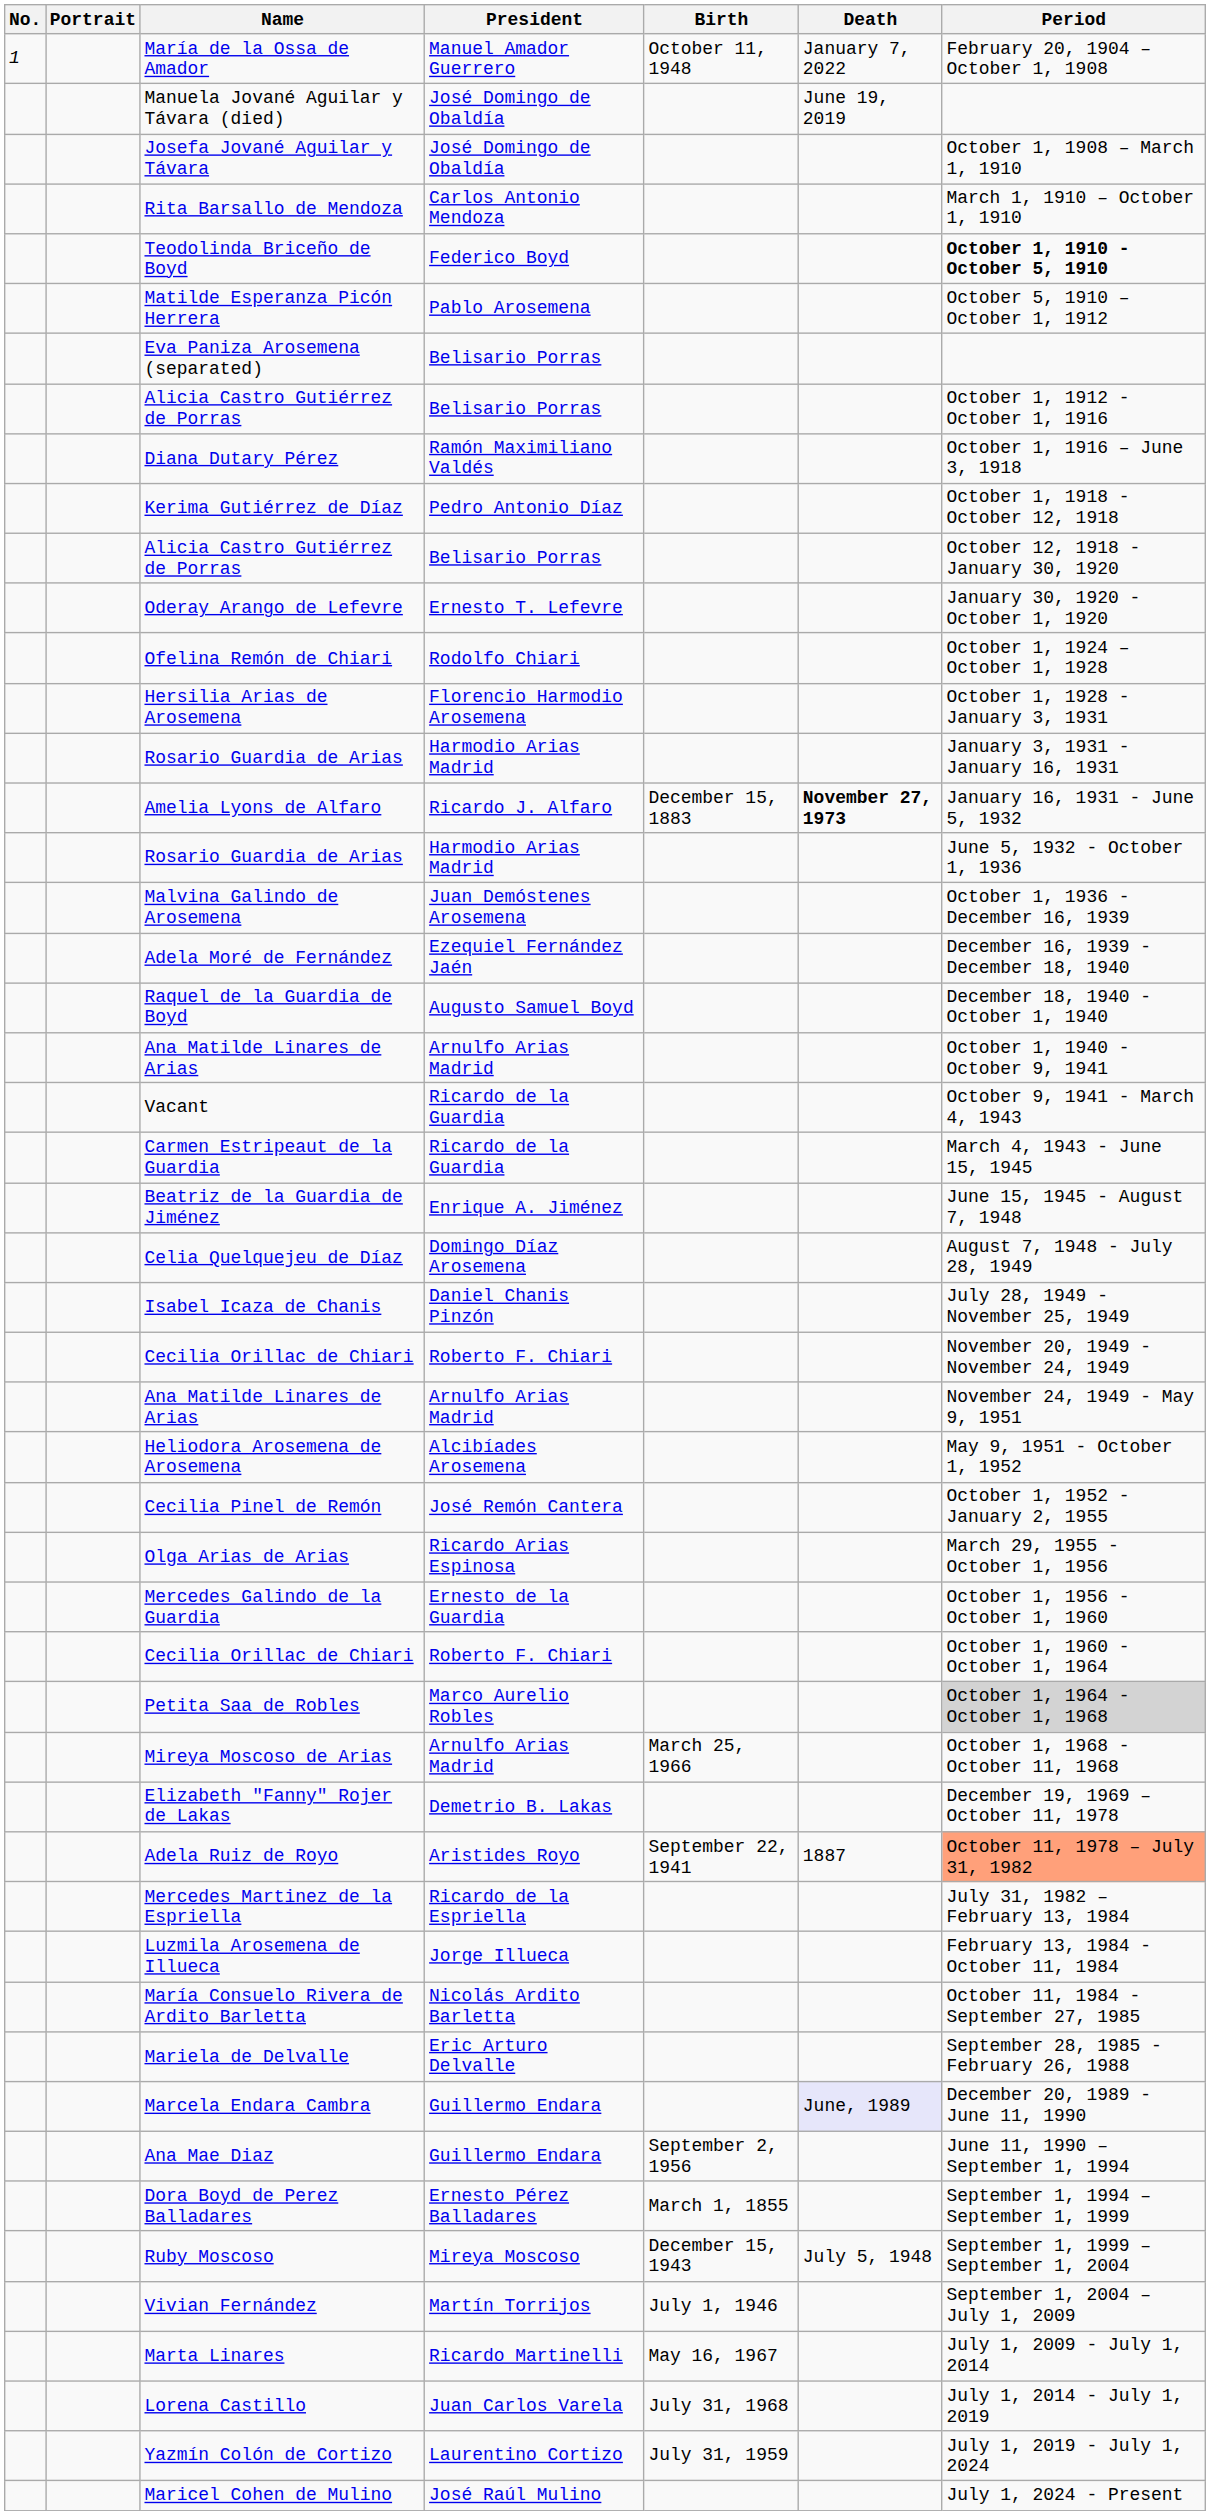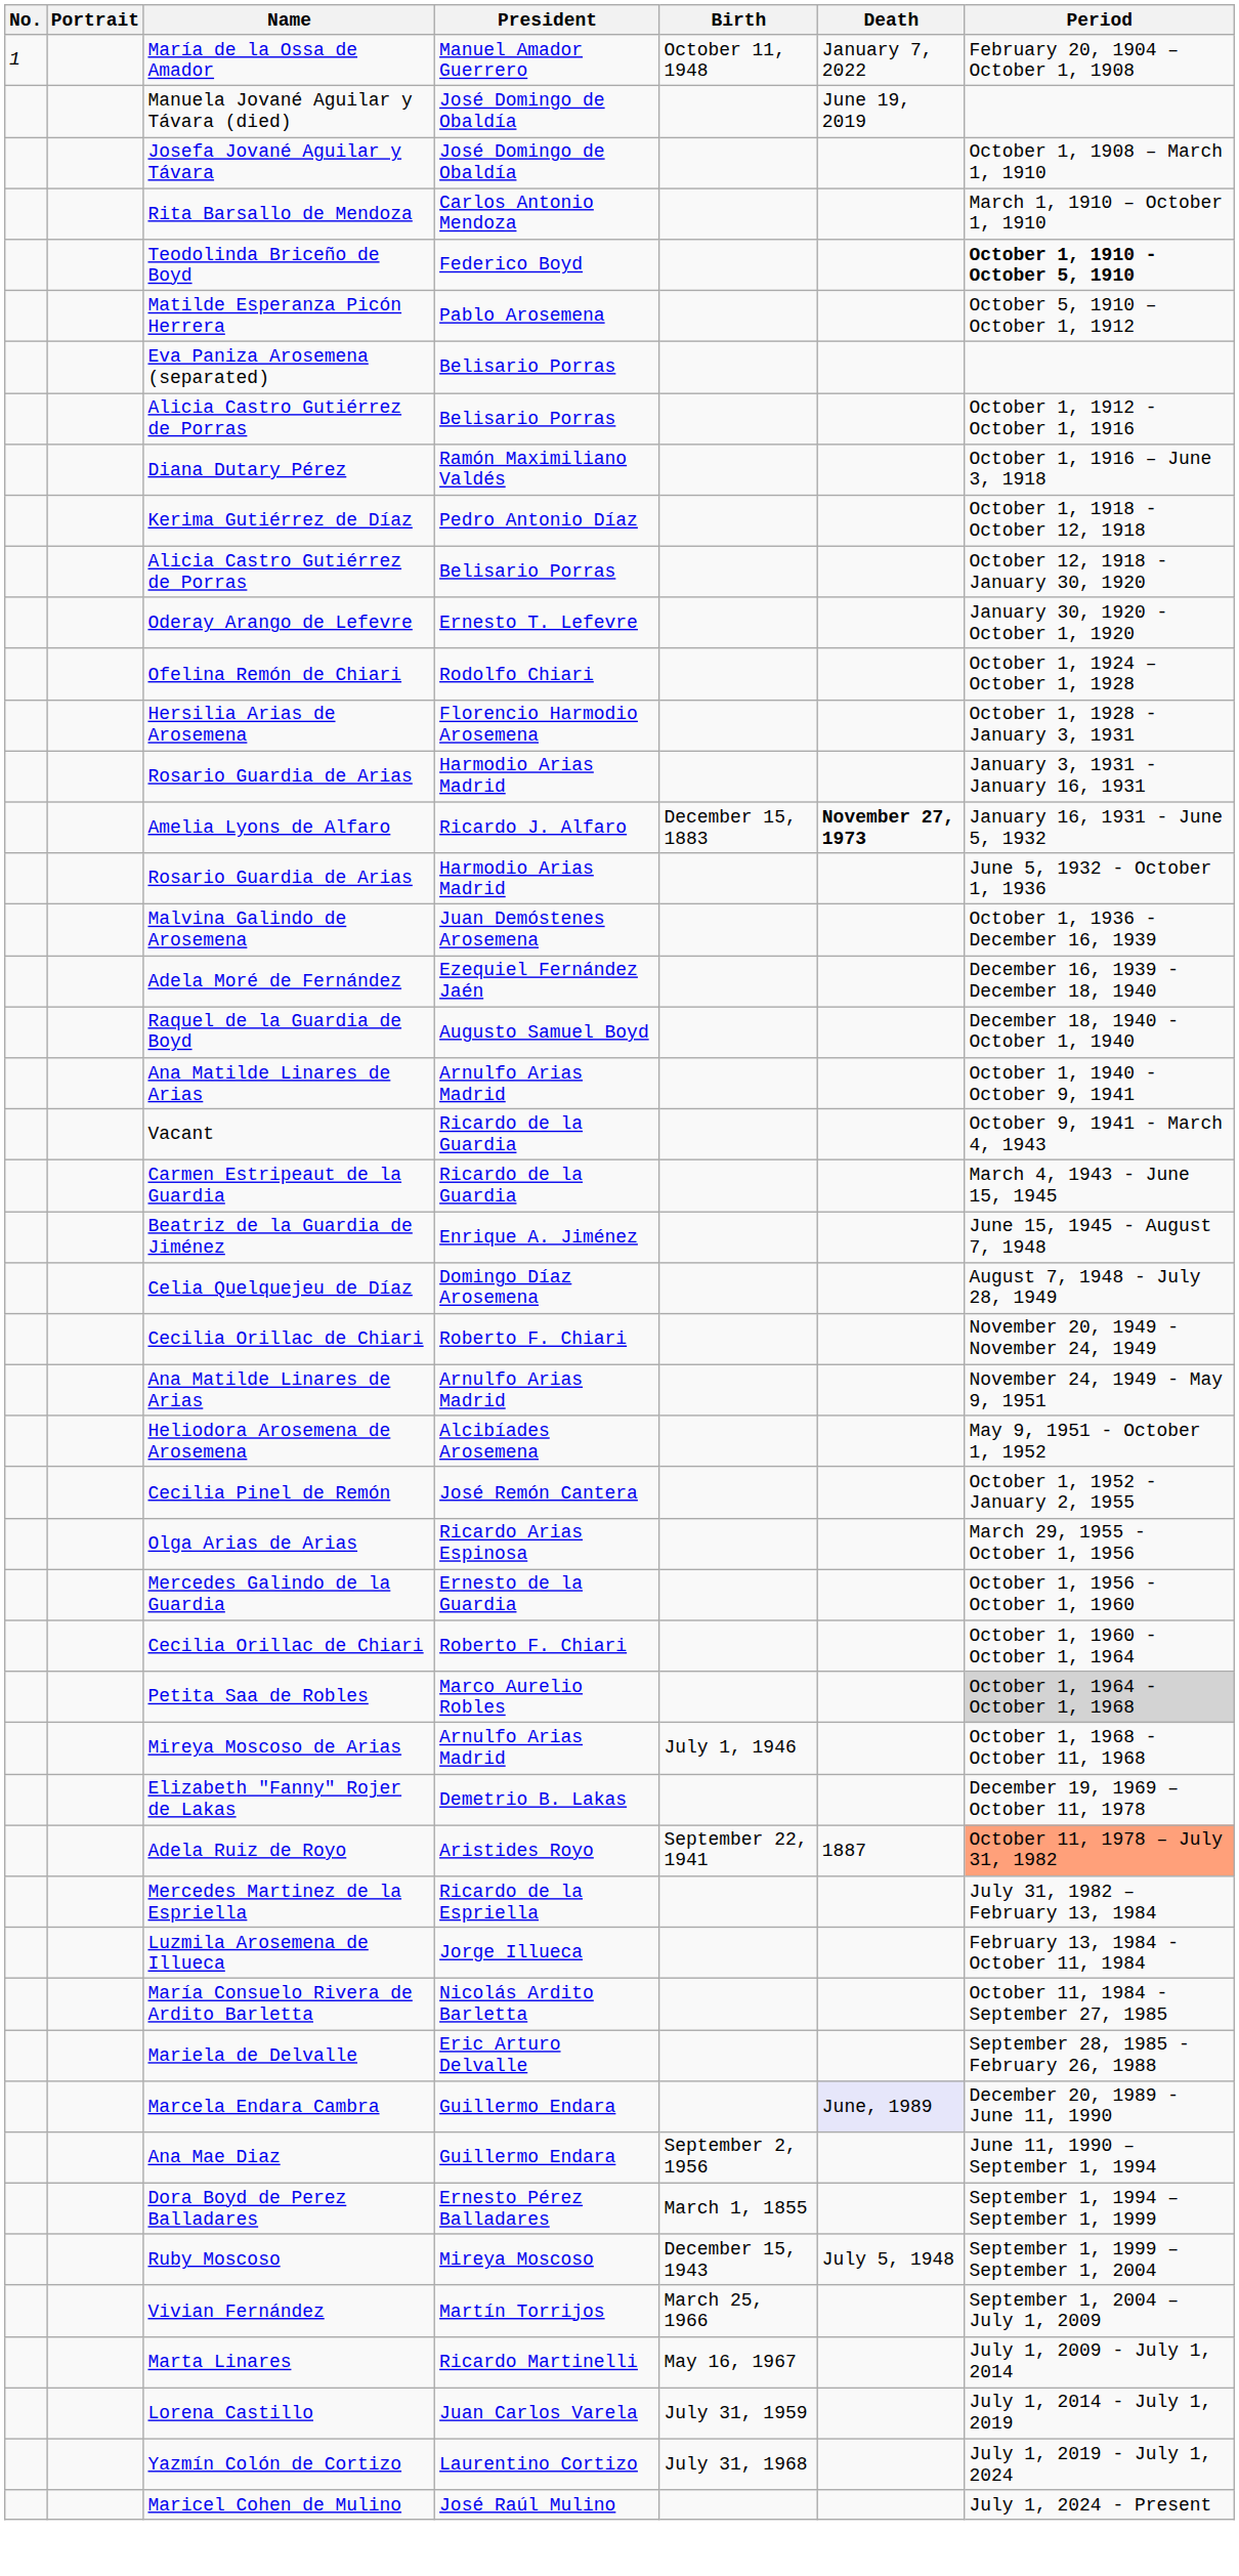 <table class="wikitable">
 <tr>
 <th>No.</th>
 <th>Portrait</th>
 <th>Name</th>
 <th>President</th>
 <th>Birth</th>
 <th>Death</th>
 <th>Period</th>
 </tr>
 <tr>
 <td><em>1</em></td>
 <td></td>
 <td><a href='#'>María de la Ossa de Amador</a></td>
 <td><a href='#'>Manuel Amador Guerrero</a></td>
 <td>October 11, 1948</td>
 <td>January 7, 2022</td>
 <td>February 20, 1904 – October 1, 1908</td>
 </tr>
 <tr>
 <td></td>
 <td></td>
 <td>Manuela Jované Aguilar y Távara (died)</td>
 <td><a href='#'>José Domingo de Obaldía</a></td>
 <td></td>
 <td>June 19, 2019</td>
 <td></td>
 </tr>
 <tr>
 <td></td>
 <td></td>
 <td><a href='#'>Josefa Jované Aguilar y Távara</a></td>
 <td><a href='#'>José Domingo de Obaldía</a></td>
 <td></td>
 <td></td>
 <td>October 1, 1908 –  March 1, 1910</td>
 </tr>
 <tr>
 <td></td>
 <td></td>
 <td><a href='#'>Rita Barsallo de Mendoza</a></td>
 <td><a href='#'>Carlos Antonio Mendoza</a></td>
 <td></td>
 <td></td>
 <td>March 1, 1910 –  October 1, 1910</td>
 </tr>
 <tr>
 <td></td>
 <td></td>
 <td><a href='#'>Teodolinda Briceño de Boyd</a></td>
 <td><a href='#'>Federico Boyd</a></td>
 <td></td>
 <td></td>
 <td><strong>October 1, 1910 - October 5, 1910</strong></td>
 </tr>
 <tr>
 <td></td>
 <td></td>
 <td><a href='#'>Matilde Esperanza Picón Herrera</a></td>
 <td><a href='#'>Pablo Arosemena</a></td>
 <td></td>
 <td></td>
 <td>October 5, 1910 – October 1, 1912</td>
 </tr>
 <tr>
 <td></td>
 <td></td>
 <td><a href='#'>Eva Paniza Arosemena</a> (separated)</td>
 <td><a href='#'>Belisario Porras</a></td>
 <td></td>
 <td></td>
 <td></td>
 </tr>
 <tr>
 <td></td>
 <td></td>
 <td><a href='#'>Alicia Castro Gutiérrez de Porras</a></td>
 <td><a href='#'>Belisario Porras</a></td>
 <td></td>
 <td></td>
 <td>October 1, 1912 - October 1, 1916</td>
 </tr>
 <tr>
 <td></td>
 <td></td>
 <td><a href='#'>Diana Dutary Pérez</a></td>
 <td><a href='#'>Ramón Maximiliano Valdés</a></td>
 <td></td>
 <td></td>
 <td>October 1, 1916 – June 3, 1918</td>
 </tr>
 <tr>
 <td></td>
 <td></td>
 <td><a href='#'>Kerima Gutiérrez de Díaz</a></td>
 <td><a href='#'>Pedro Antonio Díaz</a></td>
 <td></td>
 <td></td>
 <td>October 1, 1918 - October 12, 1918</td>
 </tr>
 <tr>
 <td></td>
 <td></td>
 <td><a href='#'>Alicia Castro Gutiérrez de Porras</a></td>
 <td><a href='#'>Belisario Porras</a></td>
 <td></td>
 <td></td>
 <td>October 12, 1918 - January 30, 1920</td>
 </tr>
 <tr>
 <td></td>
 <td></td>
 <td><a href='#'>Oderay Arango de Lefevre</a></td>
 <td><a href='#'>Ernesto T. Lefevre</a></td>
 <td></td>
 <td></td>
 <td>January 30, 1920 - October 1, 1920</td>
 </tr>
 <tr>
 <td></td>
 <td></td>
 <td><a href='#'>Ofelina Remón de Chiari</a></td>
 <td><a href='#'>Rodolfo Chiari</a></td>
 <td></td>
 <td></td>
 <td>October 1, 1924 –  October 1, 1928</td>
 </tr>
 <tr>
 <td></td>
 <td></td>
 <td><a href='#'>Hersilia Arias de Arosemena</a></td>
 <td><a href='#'>Florencio Harmodio Arosemena</a></td>
 <td></td>
 <td></td>
 <td>October 1, 1928 - January 3, 1931</td>
 </tr>
 <tr>
 <td></td>
 <td></td>
 <td><a href='#'>Rosario Guardia de Arias</a></td>
 <td><a href='#'>Harmodio Arias Madrid</a></td>
 <td></td>
 <td></td>
 <td>January 3, 1931 - January 16, 1931</td>
 </tr>
 <tr>
 <td></td>
 <td></td>
 <td><a href='#'>Amelia Lyons de Alfaro</a></td>
 <td><a href='#'>Ricardo J. Alfaro</a></td>
 <td>December 15, 1883</td>
 <td><strong>November 27, 1973</strong></td>
 <td>January 16, 1931 - June 5, 1932</td>
 </tr>
 <tr>
 <td></td>
 <td></td>
 <td><a href='#'>Rosario Guardia de Arias</a></td>
 <td><a href='#'>Harmodio Arias Madrid</a></td>
 <td></td>
 <td></td>
 <td>June 5, 1932 - October 1, 1936</td>
 </tr>
 <tr>
 <td></td>
 <td></td>
 <td><a href='#'>Malvina Galindo de Arosemena</a></td>
 <td><a href='#'>Juan Demóstenes Arosemena</a></td>
 <td></td>
 <td></td>
 <td>October 1, 1936 - December 16, 1939</td>
 </tr>
 <tr>
 <td></td>
 <td></td>
 <td><a href='#'>Adela Moré de Fernández</a></td>
 <td><a href='#'>Ezequiel Fernández Jaén</a></td>
 <td></td>
 <td></td>
 <td>December 16, 1939 -  December 18, 1940</td>
 </tr>
 <tr>
 <td></td>
 <td></td>
 <td><a href='#'>Raquel de la Guardia de Boyd</a></td>
 <td><a href='#'>Augusto Samuel Boyd</a></td>
 <td></td>
 <td></td>
 <td>December 18, 1940 - October 1, 1940</td>
 </tr>
 <tr>
 <td></td>
 <td></td>
 <td><a href='#'>Ana Matilde Linares de Arias</a></td>
 <td><a href='#'>Arnulfo Arias Madrid</a></td>
 <td></td>
 <td></td>
 <td>October 1, 1940 - October 9, 1941</td>
 </tr>
 <tr>
 <td></td>
 <td></td>
 <td>Vacant</td>
 <td><a href='#'>Ricardo de la Guardia</a></td>
 <td></td>
 <td></td>
 <td>October 9, 1941 - March 4, 1943</td>
 </tr>
 <tr>
 <td></td>
 <td></td>
 <td><a href='#'>Carmen Estripeaut de la Guardia</a></td>
 <td><a href='#'>Ricardo de la Guardia</a></td>
 <td></td>
 <td></td>
 <td>March 4, 1943 - June 15, 1945</td>
 </tr>
 <tr>
 <td></td>
 <td></td>
 <td><a href='#'>Beatriz de la Guardia de Jiménez</a></td>
 <td><a href='#'>Enrique A. Jiménez</a></td>
 <td></td>
 <td></td>
 <td>June 15, 1945 - August 7, 1948</td>
 </tr>
 <tr>
 <td></td>
 <td></td>
 <td><a href='#'>Celia Quelquejeu de Díaz</a></td>
 <td><a href='#'>Domingo Díaz Arosemena</a></td>
 <td></td>
 <td></td>
 <td>August 7, 1948 - July 28, 1949</td>
 </tr>
 <tr>
 <td></td>
 <td></td>
-<td><a href='#'>Isabel Icaza de Chanis</a></td>
-<td><a href='#'>Daniel Chanis Pinzón</a></td>
-<td></td>
-<td></td>
-<td>July 28, 1949 - November 25, 1949</td>
-</tr>
-<tr>
-<td></td>
-<td></td>
 <td><a href='#'>Cecilia Orillac de Chiari</a></td>
 <td><a href='#'>Roberto F. Chiari</a></td>
 <td></td>
 <td></td>
 <td>November 20, 1949 - November 24, 1949</td>
 </tr>
 <tr>
 <td></td>
 <td></td>
 <td><a href='#'>Ana Matilde Linares de Arias</a></td>
 <td><a href='#'>Arnulfo Arias Madrid</a></td>
 <td></td>
 <td></td>
 <td>November 24, 1949 - May 9, 1951</td>
 </tr>
 <tr>
 <td></td>
 <td></td>
 <td><a href='#'>Heliodora Arosemena de Arosemena</a></td>
 <td><a href='#'>Alcibíades Arosemena</a></td>
 <td></td>
 <td></td>
 <td>May 9, 1951 - October 1, 1952</td>
 </tr>
 <tr>
 <td></td>
 <td></td>
 <td><a href='#'>Cecilia Pinel de Remón</a></td>
 <td><a href='#'>José Remón Cantera</a></td>
 <td></td>
 <td></td>
 <td>October 1, 1952 - January 2, 1955</td>
 </tr>
 <tr>
 <td></td>
 <td></td>
 <td><a href='#'>Olga Arias de Arias</a></td>
 <td><a href='#'>Ricardo Arias Espinosa</a></td>
 <td></td>
 <td></td>
 <td>March 29, 1955 - October 1, 1956</td>
 </tr>
 <tr>
 <td></td>
 <td></td>
 <td><a href='#'>Mercedes Galindo de la Guardia</a></td>
 <td><a href='#'>Ernesto de la Guardia</a></td>
 <td></td>
 <td></td>
 <td>October 1, 1956 - October 1, 1960</td>
 </tr>
 <tr>
 <td></td>
 <td></td>
 <td><a href='#'>Cecilia Orillac de Chiari</a></td>
 <td><a href='#'>Roberto F. Chiari</a></td>
 <td></td>
 <td></td>
 <td>October 1, 1960 - October 1, 1964</td>
 </tr>
 <tr>
 <td></td>
 <td></td>
 <td><a href='#'>Petita Saa de Robles</a></td>
 <td><a href='#'>Marco Aurelio Robles</a></td>
 <td></td>
 <td></td>
 <td style="background: lightgrey;">October 1, 1964 - October 1, 1968</td>
 </tr>
 <tr>
 <td></td>
 <td></td>
 <td><a href='#'>Mireya Moscoso de Arias</a></td>
 <td><a href='#'>Arnulfo Arias Madrid</a></td>
-<td>March 25, 1966</td>
+<td>July 1, 1946</td>
 <td></td>
 <td>October 1, 1968 - October 11, 1968</td>
 </tr>
 <tr>
 <td></td>
 <td></td>
 <td><a href='#'>Elizabeth "Fanny" Rojer de Lakas</a></td>
 <td><a href='#'>Demetrio B. Lakas</a></td>
 <td></td>
 <td></td>
 <td>December 19, 1969 – October 11, 1978</td>
 </tr>
 <tr>
 <td></td>
 <td></td>
 <td><a href='#'>Adela Ruiz de Royo</a></td>
 <td><a href='#'>Aristides Royo</a></td>
 <td>September 22, 1941</td>
 <td>1887</td>
 <td style="background: lightsalmon;">October 11, 1978 – July 31, 1982</td>
 </tr>
 <tr>
 <td></td>
 <td></td>
 <td><a href='#'>Mercedes Martinez de la Espriella</a></td>
 <td><a href='#'>Ricardo de la Espriella</a></td>
 <td></td>
 <td></td>
 <td>July 31, 1982 – February 13, 1984</td>
 </tr>
 <tr>
 <td></td>
 <td></td>
 <td><a href='#'>Luzmila Arosemena de Illueca</a></td>
 <td><a href='#'>Jorge Illueca</a></td>
 <td></td>
 <td></td>
 <td>February 13, 1984 - October 11, 1984</td>
 </tr>
 <tr>
 <td></td>
 <td></td>
 <td><a href='#'>María Consuelo Rivera de Ardito Barletta</a></td>
 <td><a href='#'>Nicolás Ardito Barletta</a></td>
 <td></td>
 <td></td>
 <td>October 11, 1984 - September 27, 1985</td>
 </tr>
 <tr>
 <td></td>
 <td></td>
 <td><a href='#'>Mariela de Delvalle</a></td>
 <td><a href='#'>Eric Arturo Delvalle</a></td>
 <td></td>
 <td></td>
 <td>September 28, 1985 -  February 26, 1988</td>
 </tr>
 <tr>
 <td></td>
 <td></td>
 <td><a href='#'>Marcela Endara Cambra</a></td>
 <td><a href='#'>Guillermo Endara</a></td>
 <td></td>
 <td style="background: lavender;">June, 1989</td>
 <td>December 20, 1989 - June 11, 1990</td>
 </tr>
 <tr>
 <td></td>
 <td></td>
 <td><a href='#'>Ana Mae Diaz</a></td>
 <td><a href='#'>Guillermo Endara</a></td>
 <td>September 2, 1956</td>
 <td></td>
 <td>June 11, 1990 – September 1, 1994</td>
 </tr>
 <tr>
 <td></td>
 <td></td>
 <td><a href='#'>Dora Boyd de Perez Balladares</a></td>
 <td><a href='#'>Ernesto Pérez Balladares</a></td>
 <td>March 1, 1855</td>
 <td></td>
 <td>September 1, 1994 – September 1, 1999</td>
 </tr>
 <tr>
 <td></td>
 <td></td>
 <td><a href='#'>Ruby Moscoso</a></td>
 <td><a href='#'>Mireya Moscoso</a></td>
 <td>December 15, 1943</td>
 <td>July 5, 1948</td>
 <td>September 1, 1999 – September 1, 2004</td>
 </tr>
 <tr>
 <td></td>
 <td></td>
 <td><a href='#'>Vivian Fernández</a></td>
 <td><a href='#'>Martín Torrijos</a></td>
-<td>July 1, 1946</td>
+<td>March 25, 1966</td>
 <td></td>
 <td>September 1, 2004 – July 1, 2009</td>
 </tr>
 <tr>
 <td></td>
 <td></td>
 <td><a href='#'>Marta Linares</a></td>
 <td><a href='#'>Ricardo Martinelli</a></td>
 <td>May 16, 1967</td>
 <td></td>
 <td>July 1, 2009 - July 1, 2014</td>
 </tr>
 <tr>
 <td></td>
 <td></td>
 <td><a href='#'>Lorena Castillo</a></td>
 <td><a href='#'>Juan Carlos Varela</a></td>
-<td>July 31, 1968</td>
+<td>July 31, 1959</td>
 <td></td>
 <td>July 1, 2014 -  July 1, 2019</td>
 </tr>
 <tr>
 <td></td>
 <td></td>
 <td><a href='#'>Yazmín Colón de Cortizo</a></td>
 <td><a href='#'>Laurentino Cortizo</a></td>
-<td>July 31, 1959</td>
+<td>July 31, 1968</td>
 <td></td>
 <td>July 1, 2019 - July 1, 2024</td>
 </tr>
 <tr>
 <td></td>
 <td></td>
 <td><a href='#'>Maricel Cohen de Mulino</a></td>
 <td><a href='#'>José Raúl Mulino</a></td>
 <td></td>
 <td></td>
 <td>July 1, 2024 - Present</td>
 </tr>
 </table>
